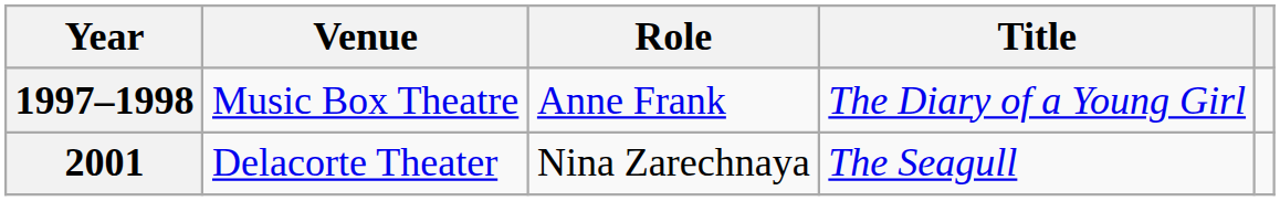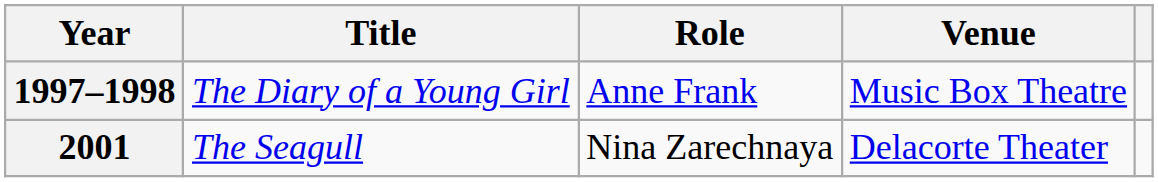 <table class="wikitable plainrowheaders">
 <tr>
 <th scope="col">Year</th>
+<th scope="col">Title</th>
+<th scope="col">Role</th>
 <th scope="col">Venue</th>
-<th scope="col">Role</th>
-<th scope="col">Title</th>
 <th scope="col"></th>
 </tr>
 <tr>
 <th scope=row>1997–1998</th>
+<td><em><a href='#'>The Diary of a Young Girl</a></em></td>
+<td><a href='#'>Anne Frank</a></td>
 <td><a href='#'>Music Box Theatre</a></td>
-<td><a href='#'>Anne Frank</a></td>
-<td><em><a href='#'>The Diary of a Young Girl</a></em></td>
 <td></td>
 </tr>
 <tr>
 <th scope=row>2001</th>
+<td><em><a href='#'>The Seagull</a></em></td>
+<td>Nina Zarechnaya</td>
 <td><a href='#'>Delacorte Theater</a></td>
-<td>Nina Zarechnaya</td>
-<td><em><a href='#'>The Seagull</a></em></td>
 <td></td>
 </tr>
 </table>
